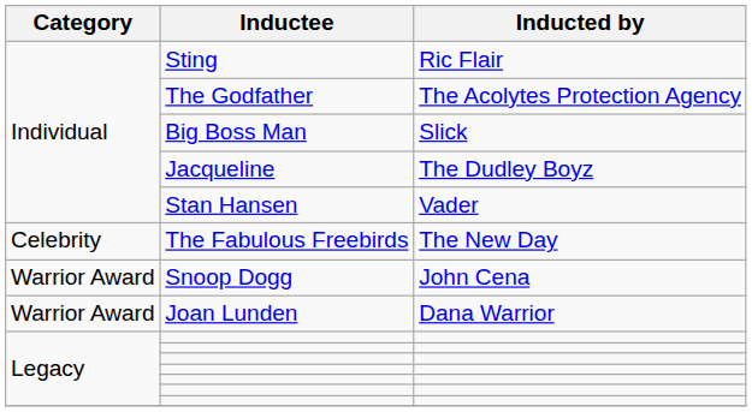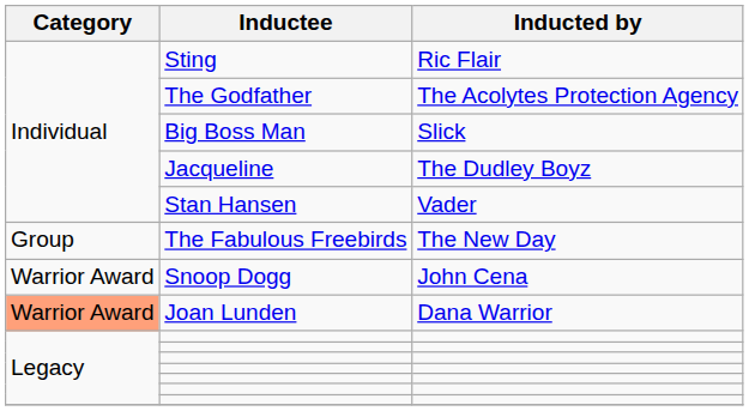 <table class="wikitable">
 <tr>
 <th>Category</th>
 <th>Inductee</th>
 <th>Inducted by</th>
 </tr>
 <tr>
 <td rowspan="5">Individual</td>
 <td><a href='#'>Sting</a></td>
 <td><a href='#'>Ric Flair</a></td>
 </tr>
 <tr>
 <td><a href='#'>The Godfather</a></td>
 <td><a href='#'>The Acolytes Protection Agency</a></td>
 </tr>
 <tr>
 <td><a href='#'>Big Boss Man</a></td>
 <td><a href='#'>Slick</a></td>
 </tr>
 <tr>
 <td><a href='#'>Jacqueline</a></td>
 <td><a href='#'>The Dudley Boyz</a></td>
 </tr>
 <tr>
 <td><a href='#'>Stan Hansen</a></td>
 <td><a href='#'>Vader</a></td>
 </tr>
 <tr>
-<td>Celebrity</td>
+<td>Group</td>
 <td><a href='#'>The Fabulous Freebirds</a></td>
 <td><a href='#'>The New Day</a></td>
 </tr>
 <tr>
 <td>Warrior Award</td>
 <td><a href='#'>Snoop Dogg</a></td>
 <td><a href='#'>John Cena</a></td>
 </tr>
 <tr>
-<td>Warrior Award</td>
+<td style="background: lightsalmon;">Warrior Award</td>
 <td><a href='#'>Joan Lunden</a></td>
 <td><a href='#'>Dana Warrior</a></td>
 </tr>
 <tr>
 <td rowspan="7">Legacy</td>
 <td></td>
 <td></td>
 </tr>
 <tr>
 <td></td>
 <td></td>
 </tr>
 <tr>
 <td></td>
 <td></td>
 </tr>
 <tr>
 <td></td>
 <td></td>
 </tr>
 <tr>
 <td></td>
 <td></td>
 </tr>
 <tr>
 <td></td>
 <td></td>
 </tr>
 <tr>
 <td></td>
 <td></td>
 </tr>
 <tr>
 </tr>
 </table>
